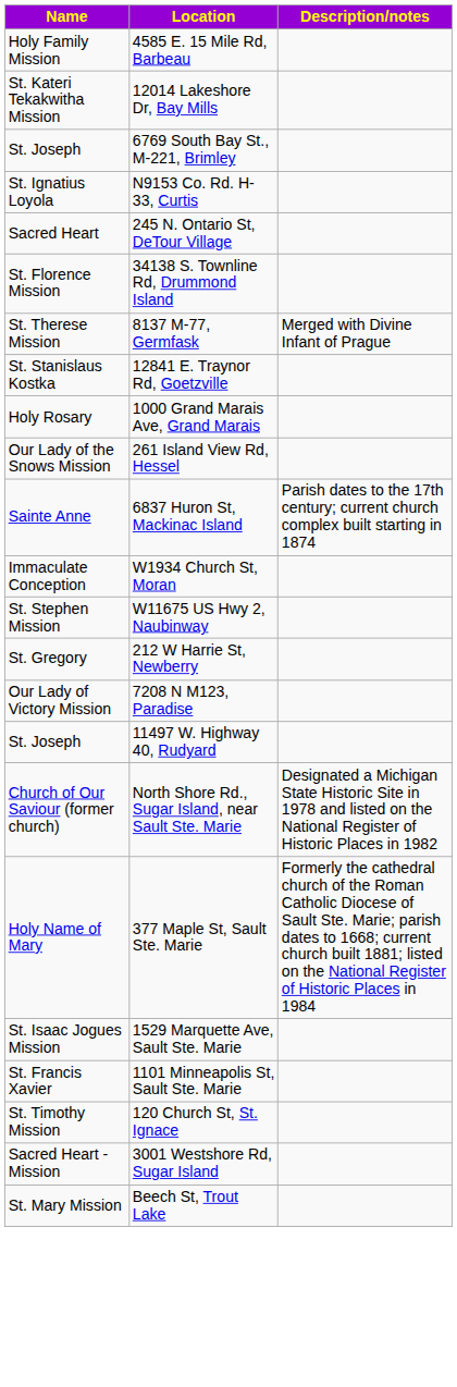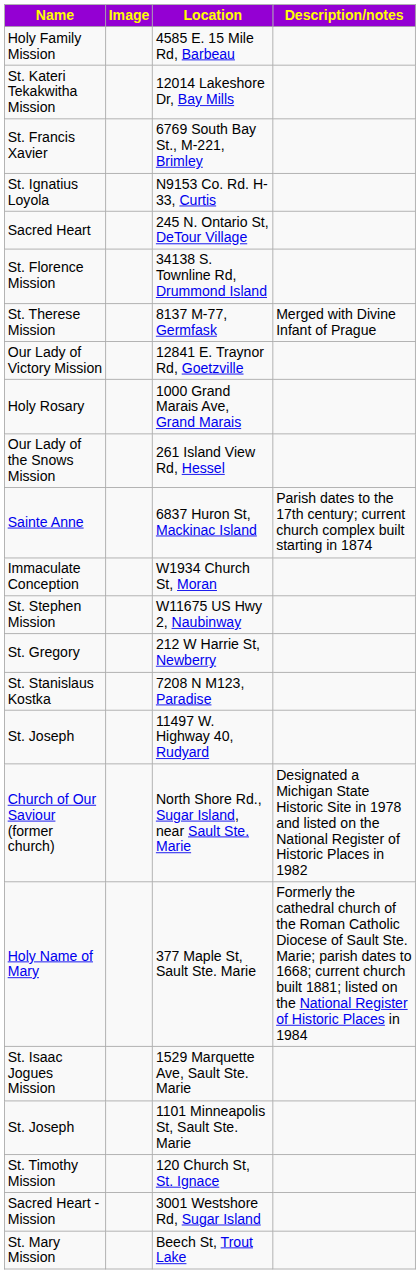 <table class="wikitable sortable" style="width:75%">
 <tr>
 <th style="background:darkviolet; color:yellow;" width="25%"><strong>Name</strong></th>
+<th style="background:darkviolet; color:yellow;" width="10%"><strong>Image</strong></th>
 <th style="background:darkviolet; color:yellow;" width="30%"><strong>Location</strong></th>
 <th style="background:darkviolet; color:yellow;" width="35%"><strong>Description/notes</strong></th>
 </tr>
 <tr>
 <td>Holy Family Mission</td>
+<td></td>
 <td>4585 E. 15 Mile Rd, <a href='#'>Barbeau</a></td>
 <td></td>
 </tr>
 <tr>
 <td>St. Kateri Tekakwitha Mission</td>
+<td></td>
 <td>12014 Lakeshore Dr, <a href='#'>Bay Mills</a></td>
 <td></td>
 </tr>
 <tr>
-<td>St. Joseph</td>
+<td>St. Francis Xavier</td>
+<td></td>
 <td>6769 South Bay St., M-221, <a href='#'>Brimley</a></td>
 <td></td>
 </tr>
 <tr>
 <td>St. Ignatius Loyola</td>
+<td></td>
 <td>N9153 Co. Rd. H-33, <a href='#'>Curtis</a></td>
 <td></td>
 </tr>
 <tr>
 <td>Sacred Heart</td>
+<td></td>
 <td>245 N. Ontario St, <a href='#'>DeTour Village</a></td>
 <td></td>
 </tr>
 <tr>
 <td>St. Florence Mission</td>
+<td></td>
 <td>34138 S. Townline Rd, <a href='#'>Drummond Island</a></td>
 <td></td>
 </tr>
 <tr>
 <td>St. Therese Mission</td>
+<td></td>
 <td>8137 M-77, <a href='#'>Germfask</a></td>
 <td>Merged with Divine Infant of Prague</td>
 </tr>
 <tr>
-<td>St. Stanislaus Kostka</td>
+<td>Our Lady of Victory Mission</td>
+<td></td>
 <td>12841 E. Traynor Rd, <a href='#'>Goetzville</a></td>
 <td></td>
 </tr>
 <tr>
 <td>Holy Rosary</td>
+<td></td>
 <td>1000 Grand Marais Ave, <a href='#'>Grand Marais</a></td>
 <td></td>
 </tr>
 <tr>
 <td>Our Lady of the Snows Mission</td>
+<td></td>
 <td>261 Island View Rd, <a href='#'>Hessel</a></td>
 <td></td>
 </tr>
 <tr>
 <td><a href='#'>Sainte Anne</a></td>
+<td></td>
 <td>6837 Huron St, <a href='#'>Mackinac Island</a></td>
 <td>Parish dates to the 17th century; current church complex built starting in 1874</td>
 </tr>
 <tr>
 <td>Immaculate Conception</td>
+<td></td>
 <td>W1934 Church St, <a href='#'>Moran</a></td>
 <td></td>
 </tr>
 <tr>
 <td>St. Stephen Mission</td>
+<td></td>
 <td>W11675 US Hwy 2, <a href='#'>Naubinway</a></td>
 <td></td>
 </tr>
 <tr>
 <td>St. Gregory</td>
+<td></td>
 <td>212 W Harrie St, <a href='#'>Newberry</a></td>
 <td></td>
 </tr>
 <tr>
-<td>Our Lady of Victory Mission</td>
+<td>St. Stanislaus Kostka</td>
+<td></td>
 <td>7208 N M123, <a href='#'>Paradise</a></td>
 <td></td>
 </tr>
 <tr>
 <td>St. Joseph</td>
+<td></td>
 <td>11497 W. Highway 40, <a href='#'>Rudyard</a></td>
 <td></td>
 </tr>
 <tr>
 <td><a href='#'>Church of Our Saviour</a> (former church)</td>
+<td></td>
 <td>North Shore Rd., <a href='#'>Sugar Island</a>, near <a href='#'>Sault Ste. Marie</a></td>
 <td>Designated a Michigan State Historic Site in 1978 and listed on the National Register of Historic Places in 1982</td>
 </tr>
 <tr>
 <td><a href='#'>Holy Name of Mary</a></td>
+<td></td>
 <td>377 Maple St, Sault Ste. Marie</td>
 <td>Formerly the cathedral church of the Roman Catholic Diocese of Sault Ste. Marie; parish dates to 1668; current church built 1881; listed on the <a href='#'>National Register of Historic Places</a> in 1984</td>
 </tr>
 <tr>
 <td>St. Isaac Jogues Mission</td>
+<td></td>
 <td>1529 Marquette Ave, Sault Ste. Marie</td>
 <td></td>
 </tr>
 <tr>
-<td>St. Francis Xavier</td>
+<td>St. Joseph</td>
+<td></td>
 <td>1101 Minneapolis St, Sault Ste. Marie</td>
 <td></td>
 </tr>
 <tr>
 <td>St. Timothy Mission</td>
+<td></td>
 <td>120 Church St, <a href='#'>St. Ignace</a></td>
 <td></td>
 </tr>
 <tr>
 <td>Sacred Heart - Mission</td>
+<td></td>
 <td>3001 Westshore Rd, <a href='#'>Sugar Island</a></td>
 <td></td>
 </tr>
 <tr>
 <td>St. Mary Mission</td>
+<td></td>
 <td>Beech St, <a href='#'>Trout Lake</a></td>
 <td></td>
 </tr>
 </table>
